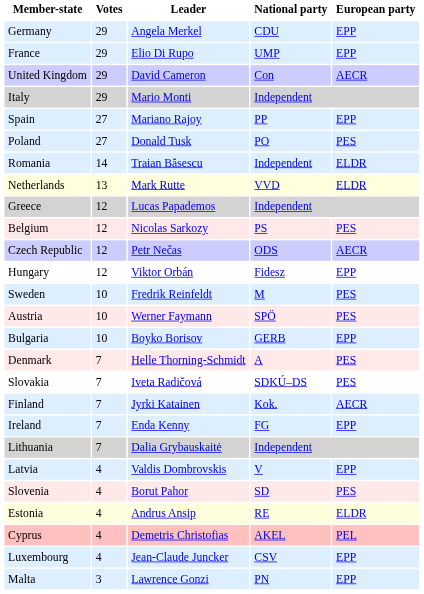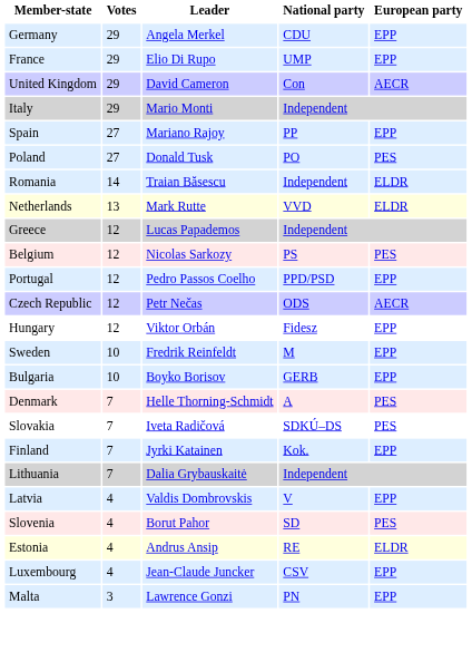 <table border=0 cellpadding=5 cellspacing=2>
 <tr ----bgcolor=lightgrey>
 <th>Member-state</th>
 <th>Votes</th>
 <th>Leader</th>
 <th>National party</th>
 <th>European party</th>
 </tr>
 <tr ---- bgcolor=#DDEEFF>
 <td>Germany</td>
 <td>29</td>
 <td><a href='#'>Angela Merkel</a></td>
 <td><a href='#'>CDU</a></td>
 <td><a href='#'>EPP</a></td>
 </tr>
 <tr ---- bgcolor=#DDEEFF>
 <td>France</td>
 <td>29</td>
 <td><a href='#'>Elio Di Rupo</a></td>
 <td><a href='#'>UMP</a></td>
 <td><a href='#'>EPP</a></td>
 </tr>
 <tr ---- bgcolor=#CCCCFF>
 <td>United Kingdom</td>
 <td>29</td>
 <td><a href='#'>David Cameron</a></td>
 <td><a href='#'>Con</a></td>
 <td><a href='#'>AECR</a></td>
 </tr>
 <tr ---- bgcolor=lightgrey>
 <td>Italy</td>
 <td>29</td>
 <td><a href='#'>Mario Monti</a></td>
 <td colspan=2><a href='#'>Independent</a></td>
 </tr>
 <tr ---- bgcolor=#DDEEFF>
 <td>Spain</td>
 <td>27</td>
 <td><a href='#'>Mariano Rajoy</a></td>
 <td><a href='#'>PP</a></td>
 <td><a href='#'>EPP</a></td>
 </tr>
 <tr ---- bgcolor=#DDEEFF>
 <td>Poland</td>
 <td>27</td>
 <td><a href='#'>Donald Tusk</a></td>
 <td><a href='#'>PO</a></td>
 <td><a href='#'>PES</a></td>
 </tr>
 <tr ---- bgcolor=#DDEEFF>
 <td>Romania</td>
 <td>14</td>
 <td><a href='#'>Traian Băsescu</a></td>
 <td><a href='#'>Independent</a></td>
 <td><a href='#'>ELDR</a></td>
 </tr>
 <tr ---- bgcolor=#FFFFDD>
 <td>Netherlands</td>
 <td>13</td>
 <td><a href='#'>Mark Rutte</a></td>
 <td><a href='#'>VVD</a></td>
 <td><a href='#'>ELDR</a></td>
 </tr>
 <tr ---- bgcolor=lightgrey>
 <td>Greece</td>
 <td>12</td>
 <td><a href='#'>Lucas Papademos</a></td>
 <td colspan=2><a href='#'>Independent</a></td>
 </tr>
 <tr ---- bgcolor=#FFE8E8>
 <td>Belgium</td>
 <td>12</td>
 <td><a href='#'>Nicolas Sarkozy</a></td>
 <td><a href='#'>PS</a></td>
 <td><a href='#'>PES</a></td>
 </tr>
+<tr ---- bgcolor=#DDEEFF>
+<td>Portugal</td>
+<td>12</td>
+<td><a href='#'>Pedro Passos Coelho</a></td>
+<td><a href='#'>PPD/PSD</a></td>
+<td><a href='#'>EPP</a></td>
+</tr>
 <tr ---- bgcolor=#CCCCFF>
 <td>Czech Republic</td>
 <td>12</td>
 <td><a href='#'>Petr Nečas</a></td>
 <td><a href='#'>ODS</a></td>
 <td><a href='#'>AECR</a></td>
 </tr>
 <tr ----bgcolor=#DDEEFF>
 <td>Hungary</td>
 <td>12</td>
 <td><a href='#'>Viktor Orbán</a></td>
 <td><a href='#'>Fidesz</a></td>
 <td><a href='#'>EPP</a></td>
 </tr>
 <tr ---- bgcolor=#DDEEFF>
 <td>Sweden</td>
 <td>10</td>
 <td><a href='#'>Fredrik Reinfeldt</a></td>
 <td><a href='#'>M</a></td>
-<td><a href='#'>PES</a></td>
-</tr>
-<tr ---- bgcolor=#FFE8E8>
-<td>Austria</td>
-<td>10</td>
-<td><a href='#'>Werner Faymann</a></td>
-<td><a href='#'>SPÖ</a></td>
-<td><a href='#'>PES</a></td>
+<td><a href='#'>EPP</a></td>
 </tr>
 <tr ---- bgcolor=#DDEEFF>
 <td>Bulgaria</td>
 <td>10</td>
 <td><a href='#'>Boyko Borisov</a></td>
 <td><a href='#'>GERB</a></td>
 <td><a href='#'>EPP</a></td>
 </tr>
 <tr ---- bgcolor=#FFE8E8>
 <td>Denmark</td>
 <td>7</td>
 <td><a href='#'>Helle Thorning-Schmidt</a></td>
 <td><a href='#'>A</a></td>
 <td><a href='#'>PES</a></td>
 </tr>
 <tr ----bgcolor=#DDEEFF>
 <td>Slovakia</td>
 <td>7</td>
 <td><a href='#'>Iveta Radičová</a></td>
 <td><a href='#'>SDKÚ–DS</a></td>
 <td><a href='#'>PES</a></td>
 </tr>
 <tr ---- bgcolor=#DDEEFF>
 <td>Finland</td>
 <td>7</td>
 <td><a href='#'>Jyrki Katainen</a></td>
 <td><a href='#'>Kok.</a></td>
-<td><a href='#'>AECR</a></td>
-</tr>
-<tr ---- bgcolor=#DDEEFF>
-<td>Ireland</td>
-<td>7</td>
-<td><a href='#'>Enda Kenny</a></td>
-<td><a href='#'>FG</a></td>
 <td><a href='#'>EPP</a></td>
 </tr>
 <tr ---- bgcolor=lightgrey>
 <td>Lithuania</td>
 <td>7</td>
 <td><a href='#'>Dalia Grybauskaitė</a></td>
 <td colspan=2><a href='#'>Independent</a></td>
 </tr>
 <tr ---- bgcolor=#DDEEFF>
 <td>Latvia</td>
 <td>4</td>
 <td><a href='#'>Valdis Dombrovskis</a></td>
 <td><a href='#'>V</a></td>
 <td><a href='#'>EPP</a></td>
 </tr>
 <tr ---- bgcolor=#FFE8E8>
 <td>Slovenia</td>
 <td>4</td>
 <td><a href='#'>Borut Pahor</a></td>
 <td><a href='#'>SD</a></td>
 <td><a href='#'>PES</a></td>
 </tr>
 <tr ---- bgcolor=#FFFFDD>
 <td>Estonia</td>
 <td>4</td>
 <td><a href='#'>Andrus Ansip</a></td>
 <td><a href='#'>RE</a></td>
 <td><a href='#'>ELDR</a></td>
 </tr>
-<tr ---- bgcolor=#FFC0C0>
-<td>Cyprus</td>
-<td>4</td>
-<td><a href='#'>Demetris Christofias</a></td>
-<td><a href='#'>AKEL</a></td>
-<td><a href='#'>PEL</a></td>
-</tr>
 <tr ---- bgcolor=#DDEEFF>
 <td>Luxembourg</td>
 <td>4</td>
 <td><a href='#'>Jean-Claude Juncker</a></td>
 <td><a href='#'>CSV</a></td>
 <td><a href='#'>EPP</a></td>
 </tr>
 <tr ---- bgcolor=#DDEEFF>
 <td>Malta</td>
 <td>3</td>
 <td><a href='#'>Lawrence Gonzi</a></td>
 <td><a href='#'>PN</a></td>
 <td><a href='#'>EPP</a></td>
 </tr>
 </table>
